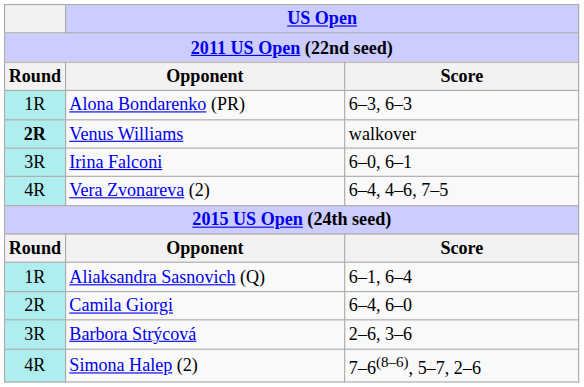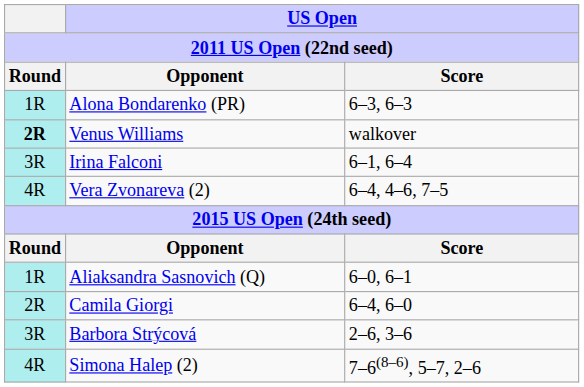 <table class="wikitable collapsible nowrap">
 <tr>
 <th></th>
 <th colspan=2 style="background:#ccf;"><a href='#'>US Open</a></th>
 </tr>
 <tr>
 <th colspan=3 style="background:#ccf;"><a href='#'>2011 US Open</a> (22nd seed)</th>
 </tr>
 <tr>
 <th>Round</th>
 <th width=220>Opponent</th>
 <th width=130>Score</th>
 </tr>
 <tr>
 <td align=center bgcolor=afeeee>1R</td>
 <td> <a href='#'>Alona Bondarenko</a> (PR)</td>
 <td>6–3, 6–3</td>
 </tr>
 <tr>
 <td align=center bgcolor=afeeee><strong>2R</strong></td>
 <td> <a href='#'>Venus Williams</a></td>
 <td>walkover</td>
 </tr>
 <tr>
 <td align=center bgcolor=afeeee>3R</td>
 <td> <a href='#'>Irina Falconi</a></td>
-<td>6–0, 6–1</td>
+<td>6–1, 6–4</td>
 </tr>
 <tr>
 <td align=center bgcolor=afeeee>4R</td>
 <td> <a href='#'>Vera Zvonareva</a> (2)</td>
 <td>6–4, 4–6, 7–5</td>
 </tr>
 <tr>
 <th colspan=3 style="background:#ccf;"><a href='#'>2015 US Open</a> (24th seed)</th>
 </tr>
 <tr>
 <th>Round</th>
 <th width=240>Opponent</th>
 <th width=200>Score</th>
 </tr>
 <tr>
 <td align=center bgcolor=afeeee>1R</td>
 <td> <a href='#'>Aliaksandra Sasnovich</a> (Q)</td>
-<td>6–1, 6–4</td>
+<td>6–0, 6–1</td>
 </tr>
 <tr>
 <td align=center bgcolor=afeeee>2R</td>
 <td> <a href='#'>Camila Giorgi</a></td>
 <td>6–4, 6–0</td>
 </tr>
 <tr>
 <td align=center bgcolor=afeeee>3R</td>
 <td> <a href='#'>Barbora Strýcová</a></td>
 <td>2–6, 3–6</td>
 </tr>
 <tr>
 <td align=center bgcolor=afeeee>4R</td>
 <td> <a href='#'>Simona Halep</a> (2)</td>
 <td>7–6<sup>(8–6)</sup>, 5–7, 2–6</td>
 </tr>
 </table>
